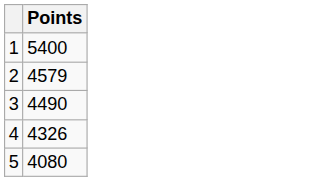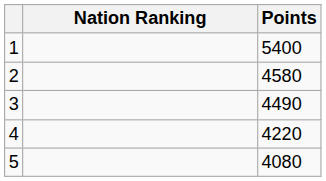 <table class="wikitable col3right">
 <tr>
 <th></th>
+<th style="width:200px; white-space:nowrap;">Nation Ranking</th>
 <th style="width:20px;">Points</th>
 </tr>
 <tr>
 <td>1</td>
+<td></td>
 <td>5400</td>
 </tr>
 <tr>
 <td>2</td>
-<td>4579</td>
+<td></td>
+<td>4580</td>
 </tr>
 <tr>
 <td>3</td>
+<td></td>
 <td>4490</td>
 </tr>
 <tr>
 <td>4</td>
-<td>4326</td>
+<td></td>
+<td>4220</td>
 </tr>
 <tr>
 <td>5</td>
+<td></td>
 <td>4080</td>
 </tr>
 </table>
